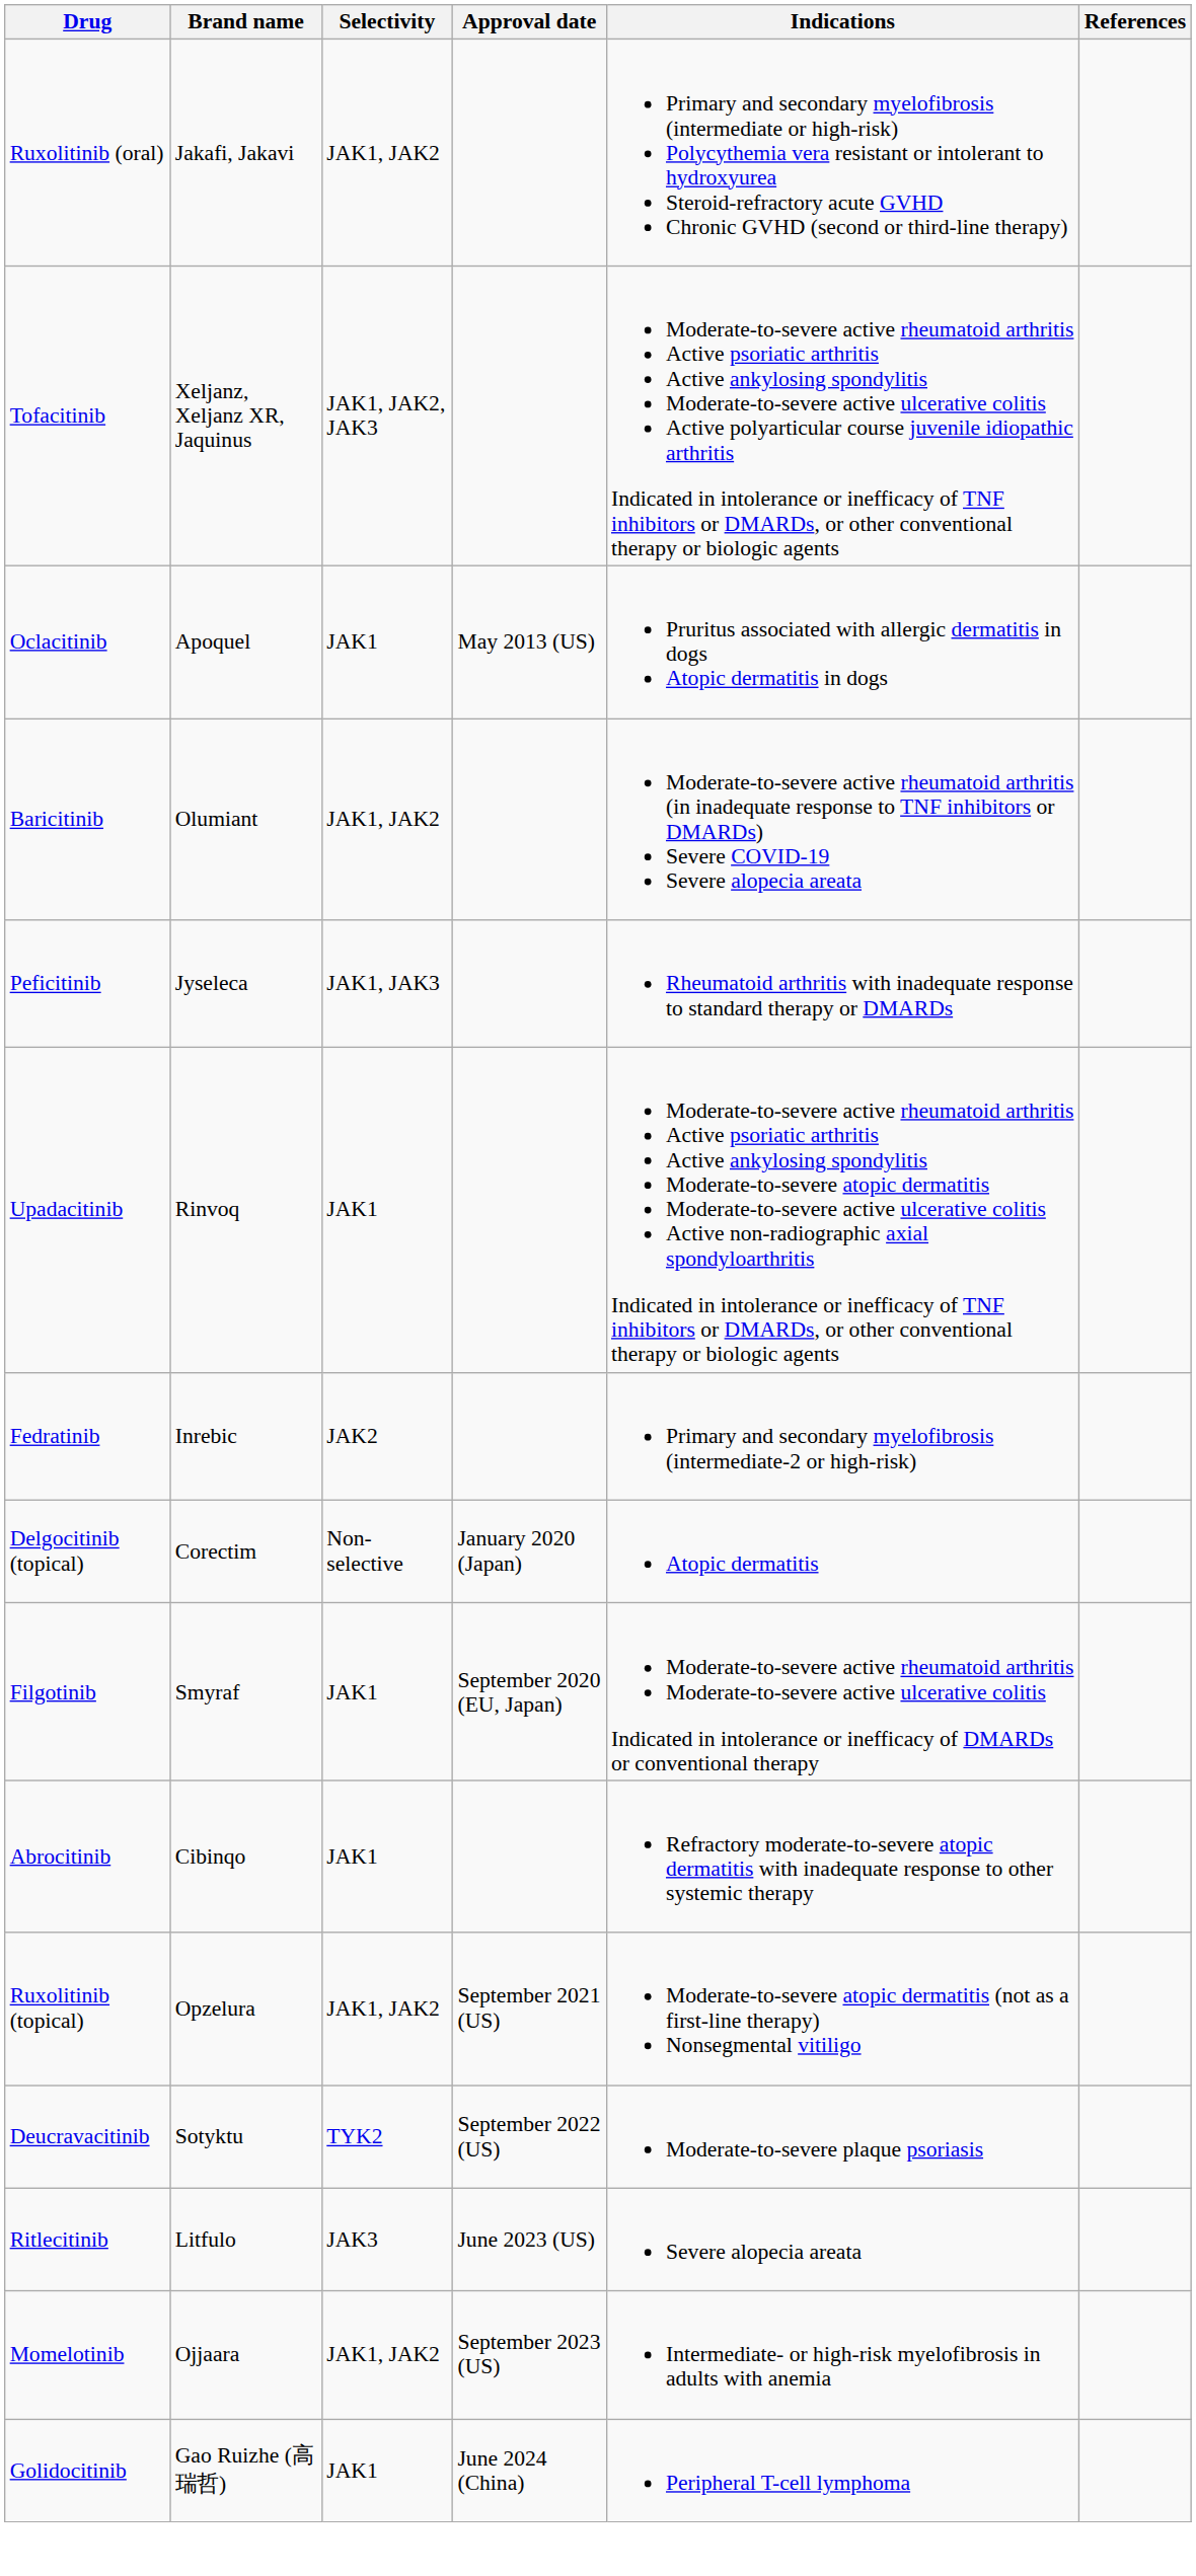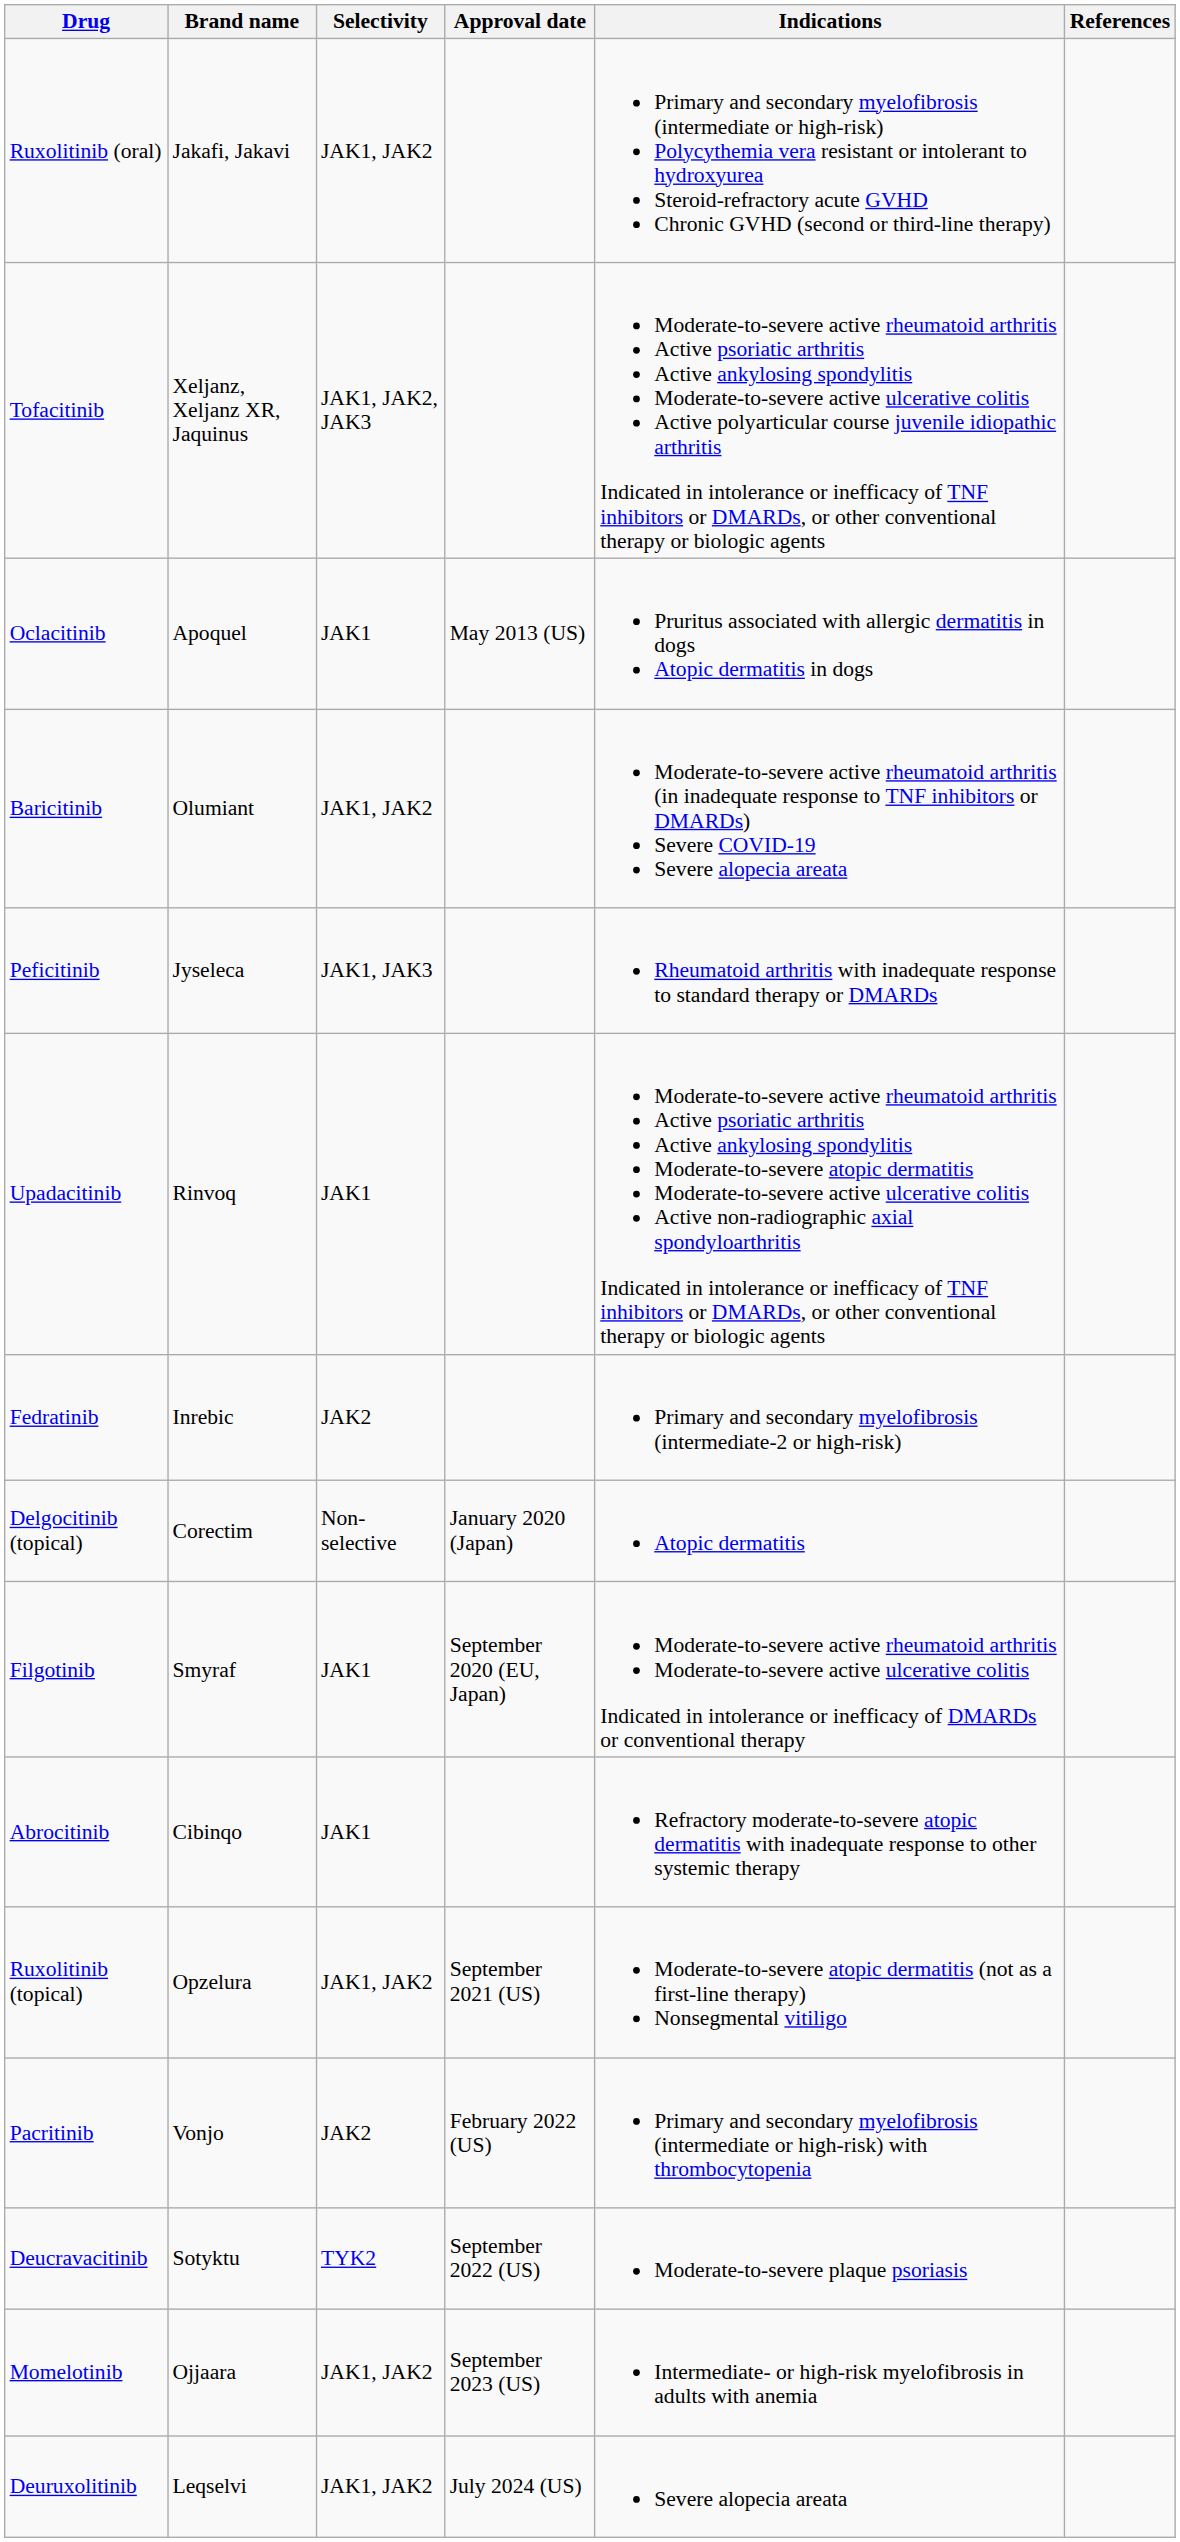 <table class="wikitable sortable">
 <tr>
 <th><a href='#'>Drug</a></th>
 <th>Brand name</th>
 <th>Selectivity</th>
 <th>Approval date</th>
 <th>Indications</th>
 <th>References</th>
 </tr>
 <tr>
 <td><a href='#'>Ruxolitinib</a> (oral)</td>
 <td>Jakafi, Jakavi</td>
 <td>JAK1, JAK2</td>
 <td></td>
 <td><br><ul><li>Primary and secondary <a href='#'>myelofibrosis</a> (intermediate or high-risk)</li><li><a href='#'>Polycythemia vera</a> resistant or intolerant to <a href='#'>hydroxyurea</a></li><li>Steroid-refractory acute <a href='#'>GVHD</a></li><li>Chronic GVHD (second or third-line therapy)</li></ul></td>
 <td></td>
 </tr>
 <tr>
 <td><a href='#'>Tofacitinib</a></td>
 <td>Xeljanz, Xeljanz XR, Jaquinus</td>
 <td>JAK1, JAK2, JAK3</td>
 <td></td>
 <td><br><ul><li>Moderate-to-severe active <a href='#'>rheumatoid arthritis</a></li><li>Active <a href='#'>psoriatic arthritis</a></li><li>Active <a href='#'>ankylosing spondylitis</a></li><li>Moderate-to-severe active <a href='#'>ulcerative colitis</a></li><li>Active polyarticular course <a href='#'>juvenile idiopathic arthritis</a></li></ul>Indicated in intolerance or inefficacy of <a href='#'>TNF inhibitors</a> or <a href='#'>DMARDs</a>, or other conventional therapy or biologic agents</td>
 <td></td>
 </tr>
 <tr>
 <td><a href='#'>Oclacitinib</a></td>
 <td>Apoquel</td>
 <td>JAK1</td>
 <td>May 2013 (US)</td>
 <td><br><ul><li>Pruritus associated with allergic <a href='#'>dermatitis</a> in dogs</li><li><a href='#'>Atopic dermatitis</a> in dogs</li></ul></td>
 <td></td>
 </tr>
 <tr>
 <td><a href='#'>Baricitinib</a></td>
 <td>Olumiant</td>
 <td>JAK1, JAK2</td>
 <td></td>
 <td><br><ul><li>Moderate-to-severe active <a href='#'>rheumatoid arthritis</a> (in inadequate response to <a href='#'>TNF inhibitors</a> or <a href='#'>DMARDs</a>)</li><li>Severe <a href='#'>COVID-19</a></li><li>Severe <a href='#'>alopecia areata</a></li></ul></td>
 <td></td>
 </tr>
 <tr>
 <td><a href='#'>Peficitinib</a></td>
 <td>Jyseleca</td>
 <td>JAK1, JAK3</td>
 <td></td>
 <td><br><ul><li><a href='#'>Rheumatoid arthritis</a> with inadequate response to standard therapy or <a href='#'>DMARDs</a></li></ul></td>
 <td></td>
 </tr>
 <tr>
 <td><a href='#'>Upadacitinib</a></td>
 <td>Rinvoq</td>
 <td>JAK1</td>
 <td></td>
 <td><br><ul><li>Moderate-to-severe active <a href='#'>rheumatoid arthritis</a></li><li>Active <a href='#'>psoriatic arthritis</a></li><li>Active <a href='#'>ankylosing spondylitis</a></li><li>Moderate-to-severe <a href='#'>atopic dermatitis</a></li><li>Moderate-to-severe active <a href='#'>ulcerative colitis</a></li><li>Active non-radiographic <a href='#'>axial spondyloarthritis</a></li></ul>Indicated in intolerance or inefficacy of <a href='#'>TNF inhibitors</a> or <a href='#'>DMARDs</a>, or other conventional therapy or biologic agents</td>
 <td></td>
 </tr>
 <tr>
 <td><a href='#'>Fedratinib</a></td>
 <td>Inrebic</td>
 <td>JAK2</td>
 <td></td>
 <td><br><ul><li>Primary and secondary <a href='#'>myelofibrosis</a> (intermediate-2 or high-risk)</li></ul></td>
 <td></td>
 </tr>
 <tr>
 <td><a href='#'>Delgocitinib</a> (topical)</td>
 <td>Corectim</td>
 <td>Non-selective</td>
 <td>January 2020 (Japan)</td>
 <td><br><ul><li><a href='#'>Atopic dermatitis</a></li></ul></td>
 <td></td>
 </tr>
 <tr>
 <td><a href='#'>Filgotinib</a></td>
 <td>Smyraf</td>
 <td>JAK1</td>
 <td>September 2020 (EU, Japan)</td>
 <td><br><ul><li>Moderate-to-severe active <a href='#'>rheumatoid arthritis</a></li><li>Moderate-to-severe active <a href='#'>ulcerative colitis</a></li></ul>Indicated in intolerance or inefficacy of <a href='#'>DMARDs</a> or conventional therapy</td>
 <td></td>
 </tr>
 <tr>
 <td><a href='#'>Abrocitinib</a></td>
 <td>Cibinqo</td>
 <td>JAK1</td>
 <td></td>
 <td><br><ul><li>Refractory moderate-to-severe <a href='#'>atopic dermatitis</a> with inadequate response to other systemic therapy</li></ul></td>
 <td></td>
 </tr>
 <tr>
 <td><a href='#'>Ruxolitinib</a> (topical)</td>
 <td>Opzelura</td>
 <td>JAK1, JAK2</td>
 <td>September 2021 (US)</td>
 <td><br><ul><li>Moderate-to-severe <a href='#'>atopic dermatitis</a> (not as a first-line therapy)</li><li>Nonsegmental <a href='#'>vitiligo</a></li></ul></td>
 <td></td>
 </tr>
 <tr>
+<td><a href='#'>Pacritinib</a></td>
+<td>Vonjo</td>
+<td>JAK2</td>
+<td>February 2022 (US)</td>
+<td><br><ul><li>Primary and secondary <a href='#'>myelofibrosis</a> (intermediate or high-risk) with <a href='#'>thrombocytopenia</a></li></ul></td>
+<td></td>
+</tr>
+<tr>
 <td><a href='#'>Deucravacitinib</a></td>
 <td>Sotyktu</td>
 <td><a href='#'>TYK2</a></td>
 <td>September 2022 (US)</td>
 <td><br><ul><li>Moderate-to-severe plaque <a href='#'>psoriasis</a></li></ul></td>
-<td></td>
-</tr>
-<tr>
-<td><a href='#'>Ritlecitinib</a></td>
-<td>Litfulo</td>
-<td>JAK3</td>
-<td>June 2023 (US)</td>
-<td><br><ul><li>Severe alopecia areata</li></ul></td>
 <td></td>
 </tr>
 <tr>
 <td><a href='#'>Momelotinib</a></td>
 <td>Ojjaara</td>
 <td>JAK1, JAK2</td>
 <td>September 2023 (US)</td>
 <td><br><ul><li>Intermediate- or high-risk myelofibrosis in adults with anemia</li></ul></td>
 <td></td>
 </tr>
 <tr>
-<td><a href='#'>Golidocitinib</a></td>
-<td>Gao Ruizhe (高瑞哲)</td>
-<td>JAK1</td>
-<td>June 2024 (China)</td>
-<td><br><ul><li><a href='#'>Peripheral T-cell lymphoma</a></li></ul></td>
+<td><a href='#'>Deuruxolitinib</a></td>
+<td>Leqselvi</td>
+<td>JAK1, JAK2</td>
+<td>July 2024 (US)</td>
+<td><br><ul><li>Severe alopecia areata</li></ul></td>
 <td></td>
 </tr>
 </table>
